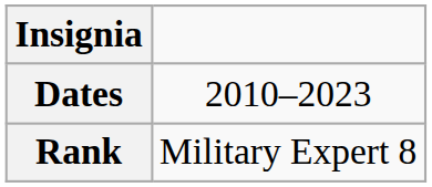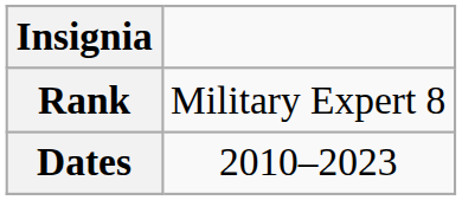 <table class="wikitable" style="text-align:center; margin:1em auto;;">
 <tr>
 <th>Insignia</th>
 <td></td>
 </tr>
 <tr>
+<th>Rank</th>
+<td>Military Expert 8</td>
+</tr>
+<tr>
 <th>Dates</th>
 <td>2010–2023</td>
 </tr>
-<tr>
-<th>Rank</th>
-<td>Military Expert 8</td>
-</tr>
 </table>
